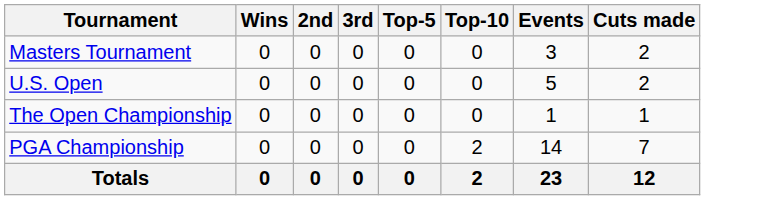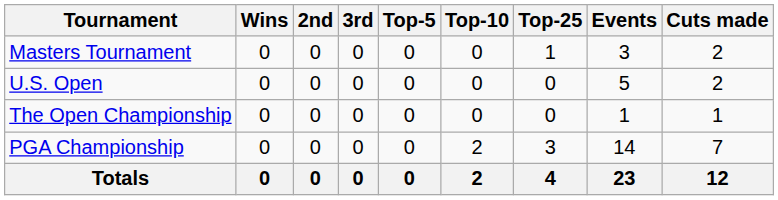 <table class=wikitable style=text-align:center>
 <tr>
 <th>Tournament</th>
 <th>Wins</th>
 <th>2nd</th>
 <th>3rd</th>
 <th>Top-5</th>
 <th>Top-10</th>
+<th>Top-25</th>
 <th>Events</th>
 <th>Cuts made</th>
 </tr>
 <tr>
 <td align=left><a href='#'>Masters Tournament</a></td>
 <td>0</td>
 <td>0</td>
 <td>0</td>
 <td>0</td>
 <td>0</td>
+<td>1</td>
 <td>3</td>
 <td>2</td>
 </tr>
 <tr>
 <td align=left><a href='#'>U.S. Open</a></td>
+<td>0</td>
 <td>0</td>
 <td>0</td>
 <td>0</td>
 <td>0</td>
 <td>0</td>
 <td>5</td>
 <td>2</td>
 </tr>
 <tr>
 <td align=left><a href='#'>The Open Championship</a></td>
 <td>0</td>
 <td>0</td>
 <td>0</td>
 <td>0</td>
 <td>0</td>
+<td>0</td>
 <td>1</td>
 <td>1</td>
 </tr>
 <tr>
 <td align=left><a href='#'>PGA Championship</a></td>
 <td>0</td>
 <td>0</td>
 <td>0</td>
 <td>0</td>
 <td>2</td>
+<td>3</td>
 <td>14</td>
 <td>7</td>
 </tr>
 <tr>
 <th>Totals</th>
 <th>0</th>
 <th>0</th>
 <th>0</th>
 <th>0</th>
 <th>2</th>
+<th>4</th>
 <th>23</th>
 <th>12</th>
 </tr>
 </table>
